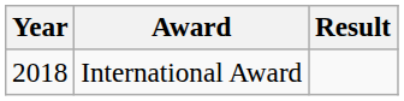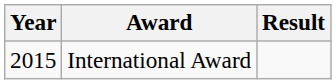 <table class="wikitable">
 <tr>
 <th>Year</th>
 <th>Award</th>
 <th>Result</th>
 </tr>
 <tr>
-<td>2018</td>
+<td>2015</td>
 <td>International Award</td>
 <td></td>
 </tr>
 </table>
